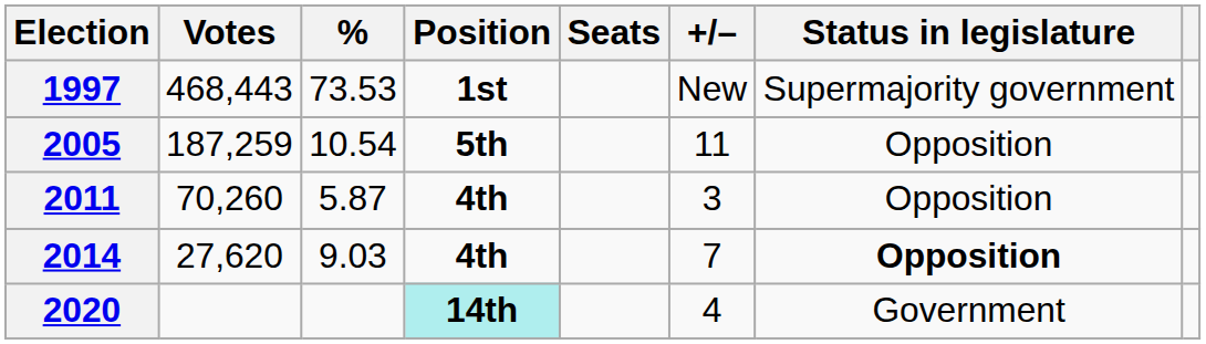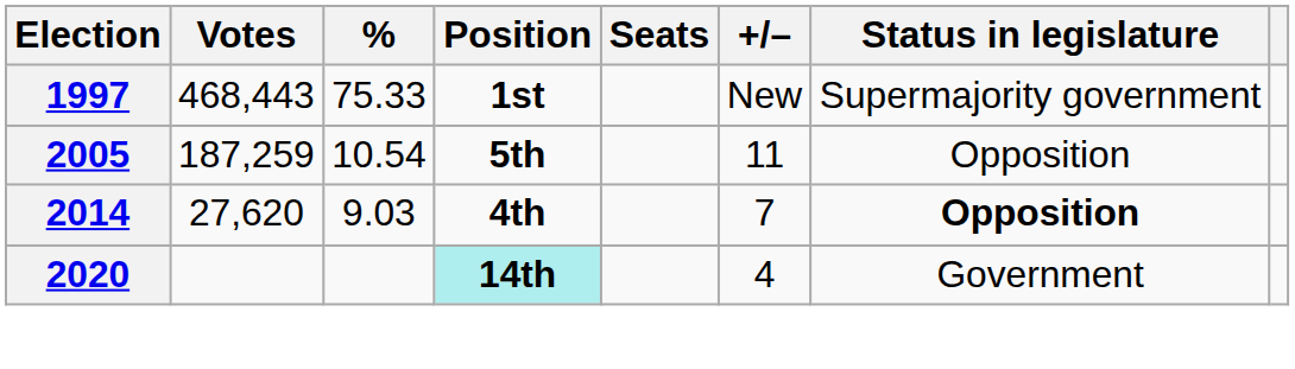 <table class="wikitable" style="text-align:center">
 <tr>
 <th>Election</th>
 <th scope="col">Votes</th>
 <th scope="col">%</th>
 <th>Position</th>
 <th scope="col">Seats</th>
 <th>+/–</th>
 <th>Status in legislature</th>
 <th></th>
 </tr>
 <tr>
 <th><a href='#'>1997</a></th>
 <td>468,443</td>
-<td>73.53</td>
+<td>75.33</td>
 <td> <strong>1st</strong></td>
 <td></td>
 <td>New</td>
 <td> Supermajority government</td>
 <td></td>
 </tr>
 <tr>
 <th><a href='#'>2005</a></th>
 <td>187,259</td>
 <td>10.54</td>
 <td> <strong>5th</strong></td>
 <td></td>
 <td> 11</td>
-<td> Opposition</td>
-<td></td>
-</tr>
-<tr>
-<th><a href='#'>2011</a></th>
-<td>70,260</td>
-<td>5.87</td>
-<td> <strong>4th</strong></td>
-<td></td>
-<td> 3</td>
 <td> Opposition</td>
 <td></td>
 </tr>
 <tr>
 <th><a href='#'>2014</a></th>
 <td>27,620</td>
 <td>9.03</td>
 <td> <strong>4th</strong></td>
 <td></td>
 <td> 7</td>
 <td><strong> Opposition</strong></td>
 <td></td>
 </tr>
 <tr>
 <th><a href='#'>2020</a></th>
 <td></td>
 <td></td>
 <td style="background: paleturquoise;"> <strong>14th</strong></td>
 <td></td>
 <td> 4</td>
 <td> Government</td>
 <td></td>
 </tr>
 </table>
